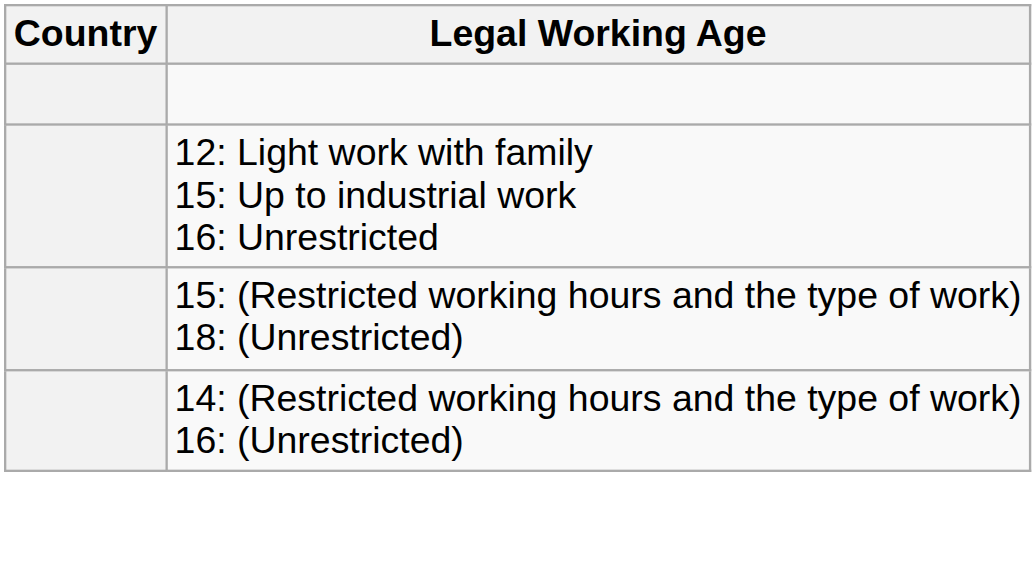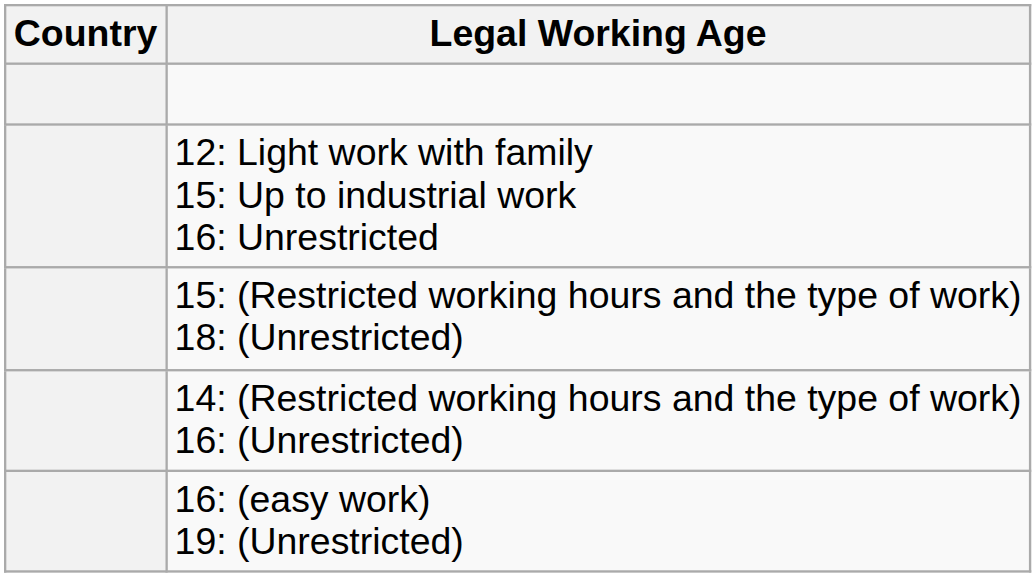 <table class="wikitable">
 <tr>
 <th>Country</th>
 <th>Legal Working Age</th>
 </tr>
 <tr>
 <th style="text-align: left;"></th>
 <td><br></td>
 </tr>
 <tr>
 <th style="text-align: left;"></th>
 <td>12: Light work with family<br>15: Up to industrial work<br>16: Unrestricted</td>
 </tr>
 <tr>
 <th style="text-align: left;"></th>
 <td>15: (Restricted working hours and the type of work)<br>18: (Unrestricted)</td>
 </tr>
 <tr>
 <th style="text-align: left;"></th>
 <td>14: (Restricted working hours and the type of work)<br>16: (Unrestricted)</td>
 </tr>
+<tr Ghana age to work is 15 years and 18 years>
+<th style="text-align: left;"></th>
+<td>16: (easy work)<br>19: (Unrestricted)</td>
+</tr>
 </table>
